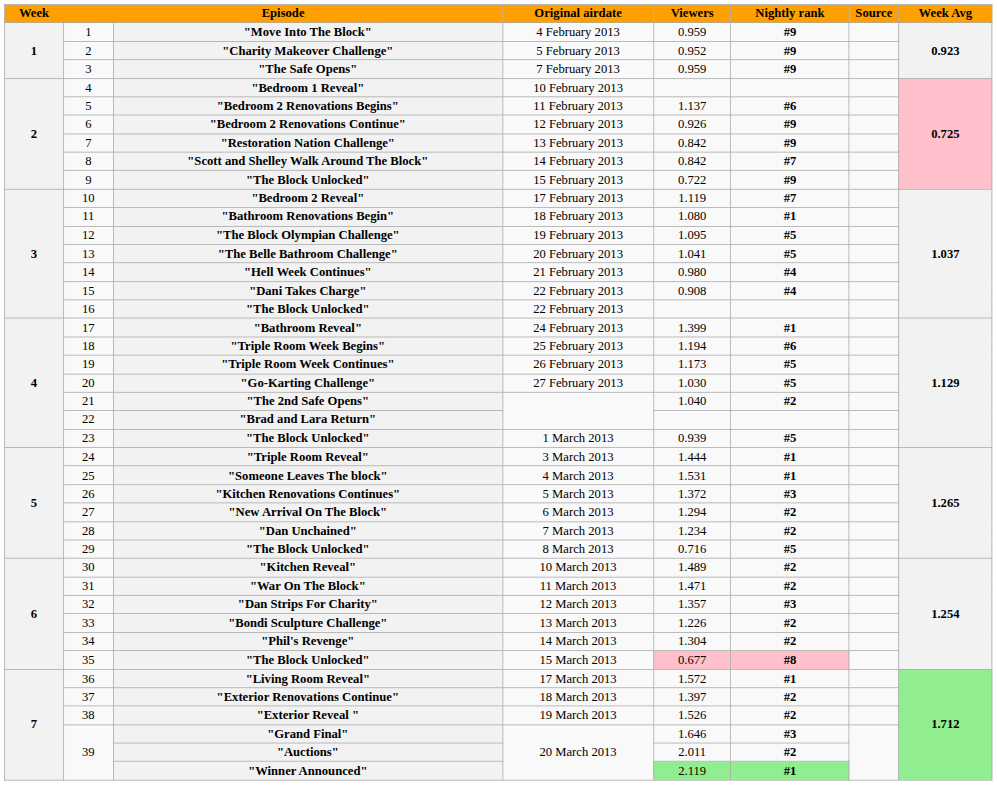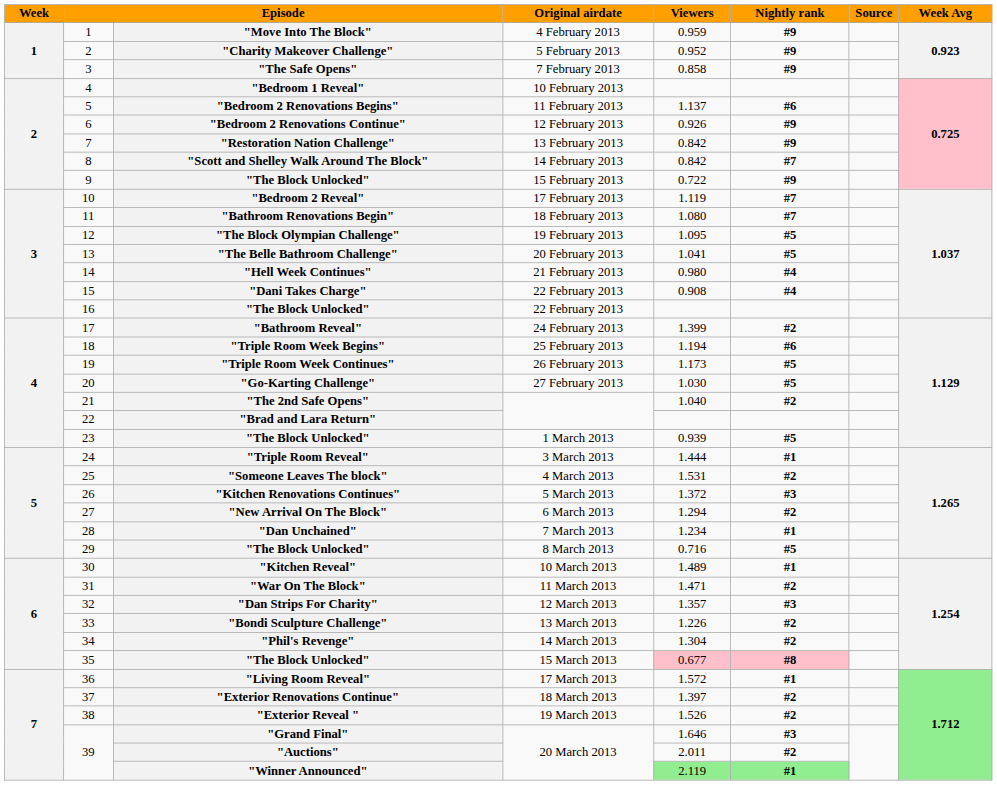 <table class="wikitable plainrowheaders" style="text-align:center; line-height:16px; width:99%;">
 <tr>
 <th scope="col" style="background:#FFA000; color:black;">Week</th>
 <th scope="col" style="background:#FFA000; color:black;" colspan="2">Episode</th>
 <th scope="col" style="background:#FFA000; color:black;">Original airdate</th>
 <th scope="col" style="background:#FFA000; color:black;">Viewers<br><small></small></th>
 <th scope="col" style="background:#FFA000; color:black;">Nightly rank</th>
 <th scope="col" style="background:#FFA000; color:black; width:05%;">Source</th>
 <th scope="col" style="background:#FFA000; color:black;">Week Avg</th>
 </tr>
 <tr>
 <th style="width:06%;" rowspan="3">1</th>
 <td style="width:05%;">1</td>
 <th scope="row" style="text-align:center"><strong>"Move Into The Block"</strong></th>
 <td>4 February 2013</td>
 <td>0.959</td>
 <td><strong>#9</strong></td>
 <td></td>
 <th rowspan=3>0.923</th>
 </tr>
 <tr>
 <td style="width:05%;">2</td>
 <th scope="row" style="text-align:center"><strong>"Charity Makeover Challenge"</strong></th>
 <td>5 February 2013</td>
 <td>0.952</td>
 <td><strong>#9</strong></td>
 <td></td>
 </tr>
 <tr>
 <td style="width:05%;">3</td>
 <th scope="row" style="text-align:center"><strong>"The Safe Opens"</strong></th>
 <td>7 February 2013</td>
-<td>0.959</td>
+<td>0.858</td>
 <td><strong>#9</strong></td>
 <td></td>
 </tr>
 <tr>
 <th style="width:06%;" rowspan="6">2</th>
 <td style="width:05%;">4</td>
 <th scope="row" style="text-align:center"><strong>"Bedroom 1 Reveal"</strong></th>
 <td>10 February 2013</td>
 <td></td>
 <td></td>
 <td></td>
 <th rowspan=6 style="background:#FFC0CB">0.725</th>
 </tr>
 <tr>
 <td style="width:05%;">5</td>
 <th scope="row" style="text-align:center"><strong>"Bedroom 2 Renovations Begins"</strong></th>
 <td>11 February 2013</td>
 <td>1.137</td>
 <td><strong>#6</strong></td>
 <td></td>
 </tr>
 <tr>
 <td style="width:05%;">6</td>
 <th scope="row" style="text-align:center"><strong>"Bedroom 2 Renovations Continue"</strong></th>
 <td>12 February 2013</td>
 <td>0.926</td>
 <td><strong>#9</strong></td>
 <td></td>
 </tr>
 <tr>
 <td style="width:05%;">7</td>
 <th scope="row" style="text-align:center"><strong>"Restoration Nation Challenge"</strong></th>
 <td>13 February 2013</td>
 <td>0.842</td>
 <td><strong>#9</strong></td>
 <td></td>
 </tr>
 <tr>
 <td style="width:05%;">8</td>
 <th scope="row" style="text-align:center"><strong>"Scott and Shelley Walk Around The Block"</strong></th>
 <td>14 February 2013</td>
 <td>0.842</td>
 <td><strong>#7</strong></td>
 <td></td>
 </tr>
 <tr>
 <td style="width:05%;">9</td>
 <th scope="row" style="text-align:center"><strong>"The Block Unlocked"</strong></th>
 <td>15 February 2013</td>
 <td>0.722</td>
 <td><strong>#9</strong></td>
 <td></td>
 </tr>
 <tr>
 <th style="width:06%;" rowspan="7">3</th>
 <td style="width:05%;">10</td>
 <th scope="row" style="text-align:center"><strong>"Bedroom 2 Reveal"</strong></th>
 <td>17 February 2013</td>
 <td>1.119</td>
 <td><strong>#7</strong></td>
 <td></td>
 <th rowspan=7>1.037</th>
 </tr>
 <tr>
 <td style="width:05%;">11</td>
 <th scope="row" style="text-align:center"><strong>"Bathroom Renovations Begin"</strong></th>
 <td>18 February 2013</td>
 <td>1.080</td>
-<td><strong>#1</strong></td>
+<td><strong>#7</strong></td>
 <td></td>
 </tr>
 <tr>
 <td style="width:05%;">12</td>
 <th scope="row" style="text-align:center"><strong>"The Block Olympian Challenge"</strong></th>
 <td>19 February 2013</td>
 <td>1.095</td>
 <td><strong>#5</strong></td>
 <td></td>
 </tr>
 <tr>
 <td style="width:05%;">13</td>
 <th scope="row" style="text-align:center"><strong>"The Belle Bathroom Challenge"</strong></th>
 <td>20 February 2013</td>
 <td>1.041</td>
 <td><strong>#5</strong></td>
 <td></td>
 </tr>
 <tr>
 <td style="width:05%;">14</td>
 <th scope="row" style="text-align:center"><strong>"Hell Week Continues"</strong></th>
 <td>21 February 2013</td>
 <td>0.980</td>
 <td><strong>#4</strong></td>
 <td></td>
 </tr>
 <tr>
 <td style="width:05%;">15</td>
 <th scope="row" style="text-align:center"><strong>"Dani Takes Charge"</strong></th>
 <td>22 February 2013</td>
 <td>0.908</td>
 <td><strong>#4</strong></td>
 <td></td>
 </tr>
 <tr>
 <td style="width:05%;">16</td>
 <th scope="row" style="text-align:center"><strong>"The Block Unlocked"</strong></th>
 <td>22 February 2013</td>
 <td></td>
 <td></td>
 <td></td>
 </tr>
 <tr>
 <th style="width:06%;" rowspan="7">4</th>
 <td style="width:05%;">17</td>
 <th scope="row" style="text-align:center"><strong>"Bathroom Reveal"</strong></th>
 <td>24 February 2013</td>
 <td>1.399</td>
-<td><strong>#1</strong></td>
+<td><strong>#2</strong></td>
 <td></td>
 <th rowspan=7>1.129</th>
 </tr>
 <tr>
 <td style="width:05%;">18</td>
 <th scope="row" style="text-align:center"><strong>"Triple Room Week Begins"</strong></th>
 <td>25 February 2013</td>
 <td>1.194</td>
 <td><strong>#6</strong></td>
 <td></td>
 </tr>
 <tr>
 <td style="width:05%;">19</td>
 <th scope="row" style="text-align:center"><strong>"Triple Room Week Continues"</strong></th>
 <td>26 February 2013</td>
 <td>1.173</td>
 <td><strong>#5</strong></td>
 <td></td>
 </tr>
 <tr>
 <td style="width:05%;">20</td>
 <th scope="row" style="text-align:center"><strong>"Go-Karting Challenge"</strong></th>
 <td>27 February 2013</td>
 <td>1.030</td>
 <td><strong>#5</strong></td>
 <td></td>
 </tr>
 <tr>
 <td style="width:05%;">21</td>
 <th scope="row" style="text-align:center"><strong>"The 2nd Safe Opens"</strong></th>
 <td rowspan="2"></td>
 <td>1.040</td>
 <td><strong>#2</strong></td>
 <td></td>
 </tr>
 <tr>
 <td style="width:05%;">22</td>
 <th scope="row" style="text-align:center"><strong>"Brad and Lara Return"</strong></th>
 <td></td>
 <td></td>
 <td></td>
 </tr>
 <tr>
 <td style="width:05%;">23</td>
 <th scope="row" style="text-align:center"><strong>"The Block Unlocked"</strong></th>
 <td>1 March 2013</td>
 <td>0.939</td>
 <td><strong>#5</strong></td>
 <td></td>
 </tr>
 <tr>
 <th style="width:06%;" rowspan="6">5</th>
 <td style="width:05%;">24</td>
 <th scope="row" style="text-align:center"><strong>"Triple Room Reveal"</strong></th>
 <td>3 March 2013</td>
 <td>1.444</td>
 <td><strong>#1</strong></td>
 <td></td>
 <th rowspan=6>1.265</th>
 </tr>
 <tr>
 <td style="width:05%;">25</td>
 <th scope="row" style="text-align:center"><strong>"Someone Leaves The block"</strong></th>
 <td>4 March 2013</td>
 <td>1.531</td>
-<td><strong>#1</strong></td>
+<td><strong>#2</strong></td>
 <td></td>
 </tr>
 <tr>
 <td style="width:05%;">26</td>
 <th scope="row" style="text-align:center"><strong>"Kitchen Renovations Continues"</strong></th>
 <td>5 March 2013</td>
 <td>1.372</td>
 <td><strong>#3</strong></td>
 <td></td>
 </tr>
 <tr>
 <td style="width:05%;">27</td>
 <th scope="row" style="text-align:center"><strong>"New Arrival On The Block"</strong></th>
 <td>6 March 2013</td>
 <td>1.294</td>
 <td><strong>#2</strong></td>
 <td></td>
 </tr>
 <tr>
 <td style="width:05%;">28</td>
 <th scope="row" style="text-align:center"><strong>"Dan Unchained"</strong></th>
 <td>7 March 2013</td>
 <td>1.234</td>
-<td><strong>#2</strong></td>
+<td><strong>#1</strong></td>
 <td></td>
 </tr>
 <tr>
 <td style="width:05%;">29</td>
 <th scope="row" style="text-align:center"><strong>"The Block Unlocked"</strong></th>
 <td>8 March 2013</td>
 <td>0.716</td>
 <td><strong>#5</strong></td>
 <td></td>
 </tr>
 <tr>
 <th style="width:06%;" rowspan="6">6</th>
 <td style="width:05%;">30</td>
 <th scope="row" style="text-align:center"><strong>"Kitchen Reveal"</strong></th>
 <td>10 March 2013</td>
 <td>1.489</td>
-<td><strong>#2</strong></td>
+<td><strong>#1</strong></td>
 <td></td>
 <th rowspan=6>1.254</th>
 </tr>
 <tr>
 <td style="width:05%;">31</td>
 <th scope="row" style="text-align:center"><strong>"War On The Block"</strong></th>
 <td>11 March 2013</td>
 <td>1.471</td>
 <td><strong>#2</strong></td>
 <td></td>
 </tr>
 <tr>
 <td style="width:05%;">32</td>
 <th scope="row" style="text-align:center"><strong>"Dan Strips For Charity"</strong></th>
 <td>12 March 2013</td>
 <td>1.357</td>
 <td><strong>#3</strong></td>
 <td></td>
 </tr>
 <tr>
 <td style="width:05%;">33</td>
 <th scope="row" style="text-align:center"><strong>"Bondi Sculpture Challenge"</strong></th>
 <td>13 March 2013</td>
 <td>1.226</td>
 <td><strong>#2</strong></td>
 <td></td>
 </tr>
 <tr>
 <td style="width:05%;">34</td>
 <th scope="row" style="text-align:center"><strong>"Phil's Revenge"</strong></th>
 <td>14 March 2013</td>
 <td>1.304</td>
 <td><strong>#2</strong></td>
 <td></td>
 </tr>
 <tr>
 <td style="width:05%;">35</td>
 <th scope="row" style="text-align:center"><strong>"The Block Unlocked"</strong></th>
 <td>15 March 2013</td>
 <td style="background:#FFC0CB">0.677</td>
 <td style="background:#FFC0CB"><strong>#8</strong></td>
 <td></td>
 </tr>
 <tr>
 <th style="width:06%;" rowspan="6">7</th>
 <td style="width:05%;">36</td>
 <th scope="row" style="text-align:center"><strong>"Living Room Reveal"</strong></th>
 <td>17 March 2013</td>
 <td>1.572</td>
 <td><strong>#1</strong></td>
 <td></td>
 <th rowspan=6 style="background:#90EE90">1.712</th>
 </tr>
 <tr>
 <td style="width:05%;">37</td>
 <th scope="row" style="text-align:center"><strong>"Exterior Renovations Continue"</strong></th>
 <td>18 March 2013</td>
 <td>1.397</td>
 <td><strong>#2</strong></td>
 <td></td>
 </tr>
 <tr>
 <td style="width:05%;">38</td>
 <th scope="row" style="text-align:center"><strong>"Exterior Reveal "</strong></th>
 <td>19 March 2013</td>
 <td>1.526</td>
 <td><strong>#2</strong></td>
 <td></td>
 </tr>
 <tr>
 <td style="width:05%;" rowspan="3">39</td>
 <th scope="row" style="text-align:center"><strong>"Grand Final"</strong></th>
 <td rowspan="3">20 March 2013</td>
 <td>1.646</td>
 <td><strong>#3</strong></td>
 <td rowspan="3"></td>
 </tr>
 <tr>
 <th scope="row" style="text-align:center"><strong>"Auctions"</strong></th>
 <td>2.011</td>
 <td><strong>#2</strong></td>
 </tr>
 <tr>
 <th scope="row" style="text-align:center"><strong>"Winner Announced"</strong></th>
 <td style="background:#90EE90">2.119</td>
 <td style="background:#90EE90"><strong>#1</strong></td>
 </tr>
 </table>
